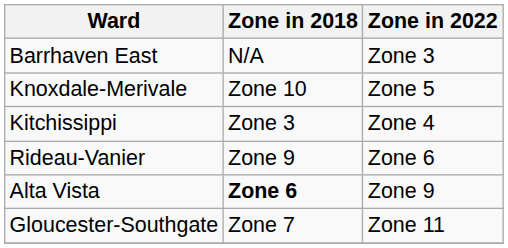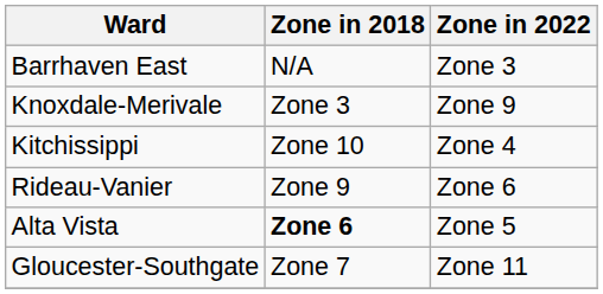 <table class="wikitable">
 <tr>
 <th>Ward</th>
 <th>Zone in 2018</th>
 <th>Zone in 2022</th>
 </tr>
 <tr>
 <td>Barrhaven East</td>
 <td>N/A</td>
 <td>Zone 3</td>
 </tr>
 <tr>
 <td>Knoxdale-Merivale</td>
-<td>Zone 10</td>
-<td>Zone 5</td>
+<td>Zone 3</td>
+<td>Zone 9</td>
 </tr>
 <tr>
 <td>Kitchissippi</td>
-<td>Zone 3</td>
+<td>Zone 10</td>
 <td>Zone 4</td>
 </tr>
 <tr>
 <td>Rideau-Vanier</td>
 <td>Zone 9</td>
 <td>Zone 6</td>
 </tr>
 <tr>
 <td>Alta Vista</td>
 <td><strong>Zone 6</strong></td>
-<td>Zone 9</td>
+<td>Zone 5</td>
 </tr>
 <tr>
 <td>Gloucester-Southgate</td>
 <td>Zone 7</td>
 <td>Zone 11</td>
 </tr>
 <tr>
 </tr>
 </table>
